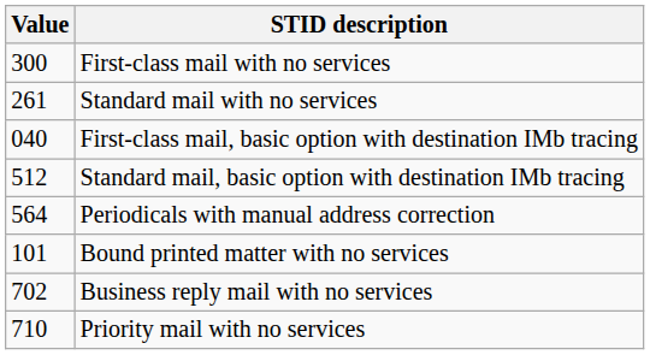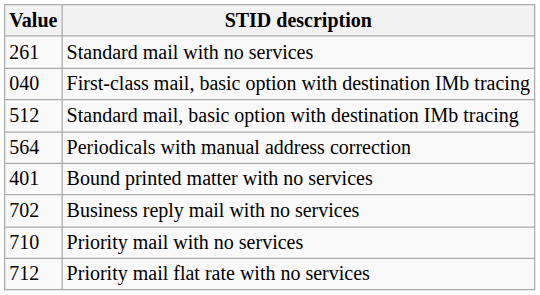 <table class="wikitable">
 <tr>
 <th>Value</th>
 <th>STID description</th>
-</tr>
-<tr>
-<td>300</td>
-<td>First-class mail with no services</td>
 </tr>
 <tr>
 <td>261</td>
 <td>Standard mail with no services</td>
 </tr>
 <tr>
 <td>040</td>
 <td>First-class mail, basic option with destination IMb tracing</td>
 </tr>
 <tr>
 <td>512</td>
 <td>Standard mail, basic option with destination IMb tracing</td>
 </tr>
 <tr>
 <td>564</td>
 <td>Periodicals with manual address correction</td>
 </tr>
 <tr>
-<td>101</td>
+<td>401</td>
 <td>Bound printed matter with no services</td>
 </tr>
 <tr>
 <td>702</td>
 <td>Business reply mail with no services</td>
 </tr>
 <tr>
 <td>710</td>
 <td>Priority mail with no services</td>
 </tr>
+<tr>
+<td>712</td>
+<td>Priority mail flat rate with no services</td>
+</tr>
 </table>
